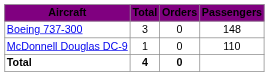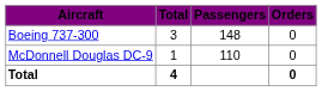 <table class="toccolours" border="1" cellpadding="3" style="border-collapse:collapse;margin:1em auto;">
 <tr style="background:purple;">
 <th><abbr><span>Aircraft</span></abbr></th>
 <th><abbr><span>Total</span></abbr></th>
+<th><abbr><span>Passengers</span></abbr></th>
 <th><abbr><span>Orders</span></abbr></th>
-<th><abbr><span>Passengers</span></abbr></th>
 </tr>
 <tr>
 <td><a href='#'>Boeing 737-300</a></td>
 <td style="text-align:center;">3</td>
+<td style="text-align:center;">148</td>
 <td style="text-align:center;">0</td>
-<td style="text-align:center;">148</td>
 </tr>
 <tr>
 <td><a href='#'>McDonnell Douglas DC-9</a></td>
 <td style="text-align:center;">1</td>
+<td style="text-align:center;">110</td>
 <td style="text-align:center;">0</td>
-<td style="text-align:center;">110</td>
 </tr>
 <tr>
 <td><strong>Total</strong></td>
 <th>4</th>
+<th></th>
 <th>0</th>
-<th></th>
 </tr>
 </table>
